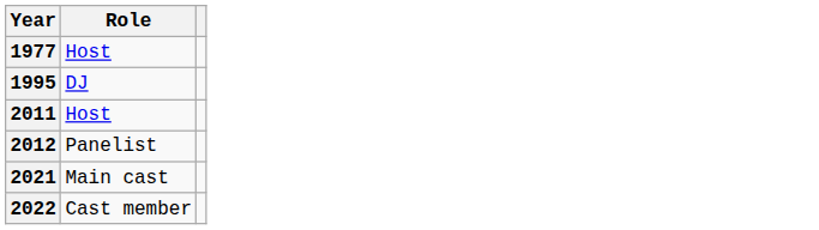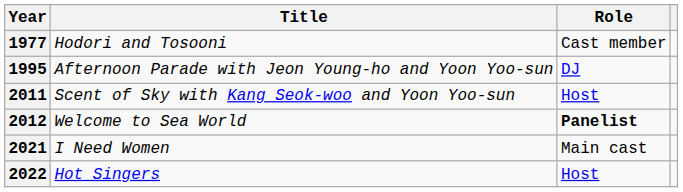 <table class="wikitable plainrowheaders sortable">
 <tr>
 <th scope="col">Year</th>
+<th scope="col">Title</th>
 <th scope="col">Role</th>
 <th scope="col" class="unsortable"></th>
 </tr>
 <tr>
 <th scope="row">1977</th>
-<td><a href='#'>Host</a></td>
+<td><em>Hodori and Tosooni</em></td>
+<td>Cast member</td>
 <td></td>
 </tr>
 <tr>
 <th scope="row">1995</th>
+<td><em>Afternoon Parade with Jeon Young-ho and Yoon Yoo-sun</em></td>
 <td><a href='#'>DJ</a></td>
 <td></td>
 </tr>
 <tr>
 <th scope="row">2011</th>
+<td><em>Scent of Sky with <a href='#'>Kang Seok-woo</a> and Yoon Yoo-sun</em></td>
 <td><a href='#'>Host</a></td>
 <td></td>
 </tr>
 <tr>
 <th scope="row">2012</th>
-<td>Panelist</td>
+<td><em>Welcome to Sea World</em></td>
+<td><strong>Panelist</strong></td>
 <td></td>
 </tr>
 <tr>
 <th scope="row">2021</th>
+<td><em>I Need Women</em></td>
 <td>Main cast</td>
 <td></td>
 </tr>
 <tr>
 <th scope="row">2022</th>
-<td>Cast member</td>
+<td><em><a href='#'>Hot Singers</a></em></td>
+<td><a href='#'>Host</a></td>
 <td></td>
 </tr>
 </table>
